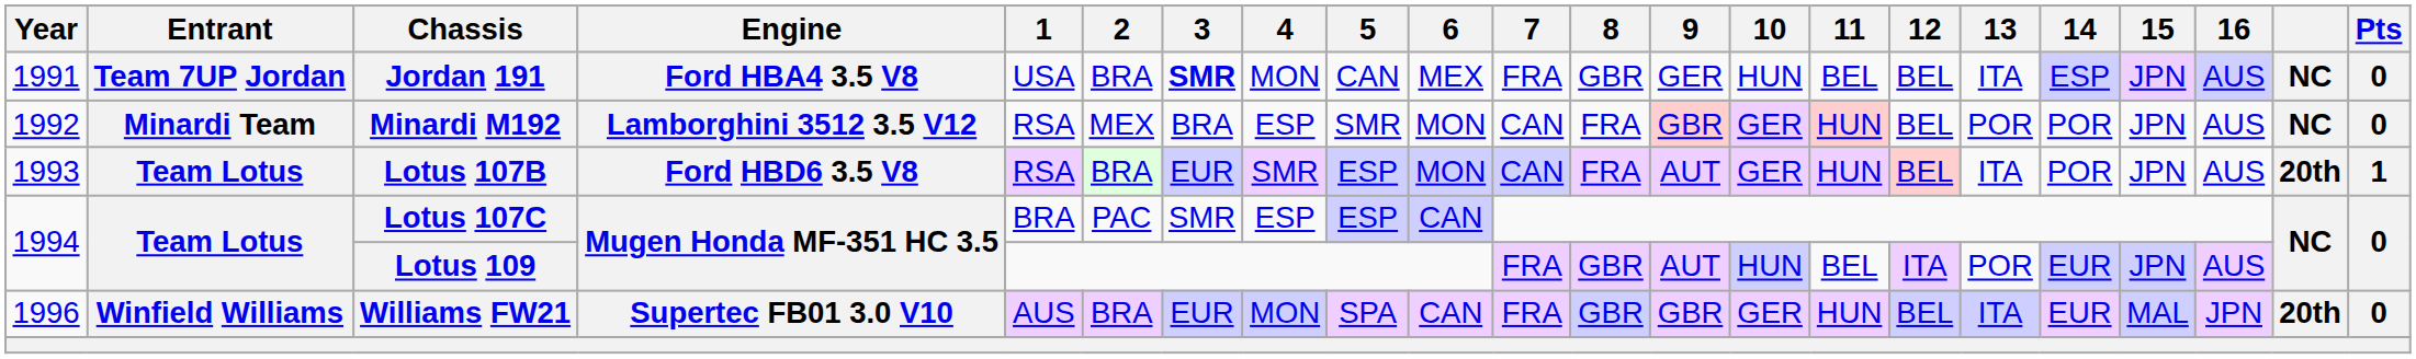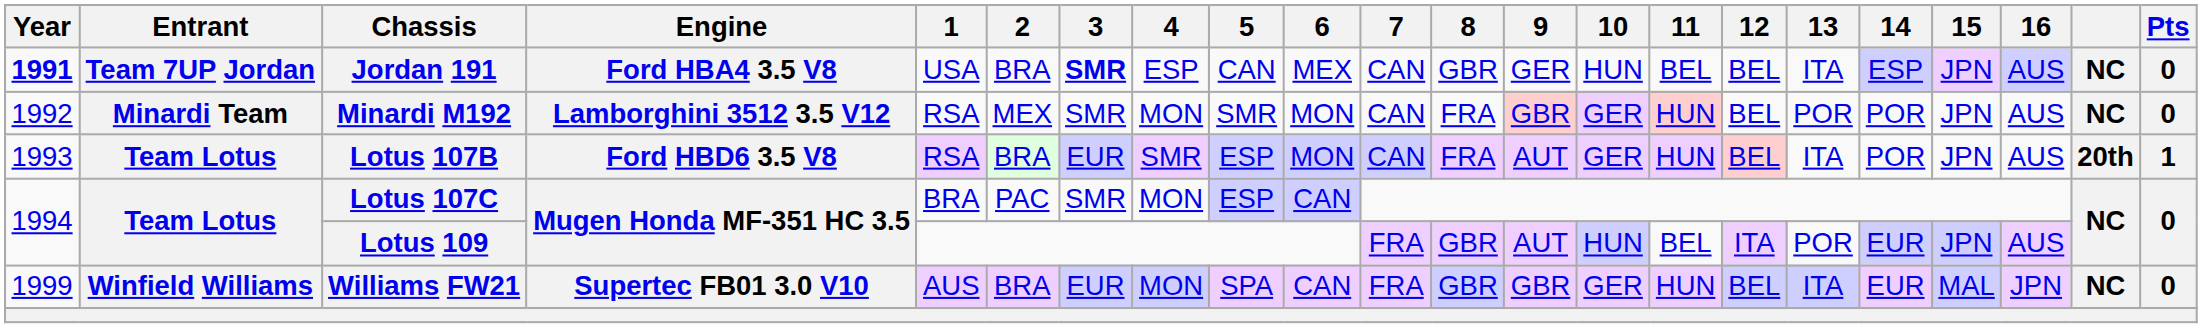 <table class="wikitable" style="text-align:center; font-size:85%">
 <tr>
 <th>Year</th>
 <th>Entrant</th>
 <th>Chassis</th>
 <th>Engine</th>
 <th>1</th>
 <th>2</th>
 <th>3</th>
 <th>4</th>
 <th>5</th>
 <th>6</th>
 <th>7</th>
 <th>8</th>
 <th>9</th>
 <th>10</th>
 <th>11</th>
 <th>12</th>
 <th>13</th>
 <th>14</th>
 <th>15</th>
 <th>16</th>
 <th></th>
 <th><a href='#'>Pts</a></th>
 </tr>
 <tr>
-<td><a href='#'>1991</a></td>
+<td><strong><a href='#'>1991</a></strong></td>
 <th nowrap><a href='#'>Team 7UP</a> <a href='#'>Jordan</a></th>
 <th nowrap><a href='#'>Jordan</a> <a href='#'>191</a></th>
 <th nowrap><a href='#'>Ford HBA4</a> 3.5 <a href='#'>V8</a></th>
 <td><a href='#'>USA</a></td>
 <td><a href='#'>BRA</a></td>
 <td><strong><a href='#'>SMR</a></strong></td>
-<td><a href='#'>MON</a></td>
+<td><a href='#'>ESP</a></td>
 <td><a href='#'>CAN</a></td>
 <td><a href='#'>MEX</a></td>
-<td><a href='#'>FRA</a></td>
+<td><a href='#'>CAN</a></td>
 <td><a href='#'>GBR</a></td>
 <td><a href='#'>GER</a></td>
 <td><a href='#'>HUN</a></td>
 <td><a href='#'>BEL</a></td>
 <td><a href='#'>BEL</a></td>
 <td><a href='#'>ITA</a></td>
 <td style="background:#cfcfff;"><a href='#'>ESP</a><br></td>
 <td style="background:#efcfff;"><a href='#'>JPN</a><br></td>
 <td style="background:#cfcfff;"><a href='#'>AUS</a><br></td>
 <th>NC</th>
 <th>0</th>
 </tr>
 <tr>
 <td><a href='#'>1992</a></td>
 <th nowrap><a href='#'>Minardi</a> Team</th>
 <th nowrap><a href='#'>Minardi</a> <a href='#'>M192</a></th>
 <th nowrap><a href='#'>Lamborghini 3512</a> 3.5 <a href='#'>V12</a></th>
 <td><a href='#'>RSA</a></td>
 <td><a href='#'>MEX</a></td>
-<td><a href='#'>BRA</a></td>
-<td><a href='#'>ESP</a></td>
+<td><a href='#'>SMR</a></td>
+<td><a href='#'>MON</a></td>
 <td><a href='#'>SMR</a></td>
 <td><a href='#'>MON</a></td>
 <td><a href='#'>CAN</a></td>
 <td><a href='#'>FRA</a></td>
 <td style="background:#ffcfcf;"><a href='#'>GBR</a><br></td>
 <td style="background:#efcfff;"><a href='#'>GER</a><br></td>
 <td style="background:#ffcfcf;"><a href='#'>HUN</a><br></td>
 <td><a href='#'>BEL</a></td>
 <td><a href='#'>POR</a></td>
 <td><a href='#'>POR</a></td>
 <td><a href='#'>JPN</a></td>
 <td><a href='#'>AUS</a></td>
 <th>NC</th>
 <th>0</th>
 </tr>
 <tr>
 <td><a href='#'>1993</a></td>
 <th nowrap><a href='#'>Team Lotus</a></th>
 <th nowrap><a href='#'>Lotus</a> <a href='#'>107B</a></th>
 <th nowrap><a href='#'>Ford</a> <a href='#'>HBD6</a> 3.5 <a href='#'>V8</a></th>
 <td style="background:#efcfff;"><a href='#'>RSA</a><br></td>
 <td style="background:#dfffdf;"><a href='#'>BRA</a><br></td>
 <td style="background:#cfcfff;"><a href='#'>EUR</a><br></td>
 <td style="background:#efcfff;"><a href='#'>SMR</a><br></td>
 <td style="background:#cfcfff;"><a href='#'>ESP</a><br></td>
 <td style="background:#cfcfff;"><a href='#'>MON</a><br></td>
 <td style="background:#cfcfff;"><a href='#'>CAN</a><br></td>
 <td style="background:#efcfff;"><a href='#'>FRA</a><br></td>
 <td style="background:#efcfff;"><a href='#'>AUT</a><br></td>
 <td style="background:#efcfff;"><a href='#'>GER</a><br></td>
 <td style="background:#efcfff;"><a href='#'>HUN</a><br></td>
 <td style="background:#ffcfcf"><a href='#'>BEL</a><br></td>
 <td><a href='#'>ITA</a></td>
 <td><a href='#'>POR</a></td>
 <td><a href='#'>JPN</a></td>
 <td><a href='#'>AUS</a></td>
 <th>20th</th>
 <th>1</th>
 </tr>
 <tr>
 <td rowspan=2><a href='#'>1994</a></td>
 <th rowspan=2 nowrap><a href='#'>Team Lotus</a></th>
 <th nowrap><a href='#'>Lotus</a> <a href='#'>107C</a></th>
 <th rowspan=2 nowrap><a href='#'>Mugen Honda</a> MF-351 HC 3.5</th>
 <td><a href='#'>BRA</a></td>
 <td><a href='#'>PAC</a></td>
 <td><a href='#'>SMR</a></td>
-<td><a href='#'>ESP</a></td>
+<td><a href='#'>MON</a></td>
 <td style="background:#cfcfff;"><a href='#'>ESP</a><br></td>
 <td style="background:#cfcfff;"><a href='#'>CAN</a><br></td>
 <td colspan=10></td>
 <th rowspan=2>NC</th>
 <th rowspan=2>0</th>
 </tr>
 <tr>
 <th nowrap><a href='#'>Lotus</a> <a href='#'>109</a></th>
 <td colspan=6></td>
 <td style="background:#efcfff;"><a href='#'>FRA</a><br></td>
 <td style="background:#efcfff;"><a href='#'>GBR</a><br></td>
 <td style="background:#efcfff;"><a href='#'>AUT</a><br></td>
 <td style="background:#cfcfff;"><a href='#'>HUN</a><br></td>
 <td><a href='#'>BEL</a></td>
 <td style="background:#efcfff;"><a href='#'>ITA</a><br></td>
 <td><a href='#'>POR</a></td>
 <td style="background:#cfcfff;"><a href='#'>EUR</a><br></td>
 <td style="background:#cfcfff;"><a href='#'>JPN</a><br></td>
 <td style="background:#efcfff;"><a href='#'>AUS</a><br></td>
 </tr>
 <tr>
-<td><a href='#'>1996</a></td>
+<td><a href='#'>1999</a></td>
 <th nowrap><a href='#'>Winfield</a> <a href='#'>Williams</a></th>
 <th nowrap><a href='#'>Williams</a> <a href='#'>FW21</a></th>
 <th nowrap><a href='#'>Supertec</a> FB01 3.0 <a href='#'>V10</a></th>
 <td style="background:#efcfff;"><a href='#'>AUS</a><br></td>
 <td style="background:#efcfff;"><a href='#'>BRA</a><br></td>
 <td style="background:#cfcfff;"><a href='#'>EUR</a><br></td>
 <td style="background:#cfcfff;"><a href='#'>MON</a><br></td>
 <td style="background:#efcfff;"><a href='#'>SPA</a><br></td>
 <td style="background:#efcfff;"><a href='#'>CAN</a><br></td>
 <td style="background:#efcfff;"><a href='#'>FRA</a><br></td>
 <td style="background:#cfcfff;"><a href='#'>GBR</a><br></td>
 <td style="background:#efcfff;"><a href='#'>GBR</a><br></td>
 <td style="background:#efcfff;"><a href='#'>GER</a><br></td>
 <td style="background:#efcfff;"><a href='#'>HUN</a><br></td>
 <td style="background:#cfcfff;"><a href='#'>BEL</a><br></td>
 <td style="background:#cfcfff;"><a href='#'>ITA</a><br></td>
 <td style="background:#efcfff;"><a href='#'>EUR</a><br></td>
 <td style="background:#cfcfff;"><a href='#'>MAL</a><br></td>
 <td style="background:#efcfff;"><a href='#'>JPN</a><br></td>
-<th>20th</th>
+<th>NC</th>
 <th>0</th>
 </tr>
 <tr>
 <th colspan="22"></th>
 </tr>
 </table>
